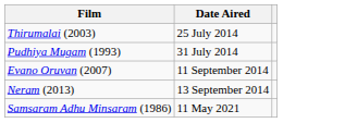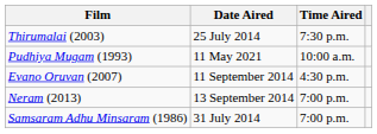 <table class="wikitable sortable">
 <tr>
 <th>Film</th>
 <th>Date Aired</th>
+<th>Time Aired</th>
 <th class="unsortable" ></th>
 </tr>
 <tr>
 <td><em><a href='#'>Thirumalai</a></em> (2003)</td>
 <td>25 July 2014</td>
+<td>7:30 p.m.</td>
 <td></td>
 </tr>
 <tr>
 <td><em><a href='#'>Pudhiya Mugam</a></em> (1993)</td>
-<td>31 July 2014</td>
+<td>11 May 2021</td>
+<td>10:00 a.m.</td>
 <td></td>
 </tr>
 <tr>
 <td><em><a href='#'>Evano Oruvan</a></em> (2007)</td>
 <td>11 September 2014</td>
+<td>4:30 p.m.</td>
 <td></td>
 </tr>
 <tr>
 <td><em><a href='#'>Neram</a></em> (2013)</td>
 <td>13 September 2014</td>
+<td>7:00 p.m.</td>
 <td></td>
 </tr>
 <tr>
 <td><em><a href='#'>Samsaram Adhu Minsaram</a></em> (1986)</td>
-<td>11 May 2021</td>
+<td>31 July 2014</td>
+<td>7:00 p.m.</td>
 <td></td>
 </tr>
 </table>
